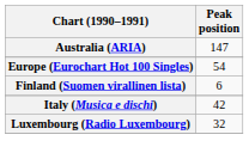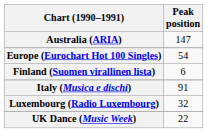 <table class="wikitable sortable plainrowheaders" style="text-align:center">
 <tr>
 <th scope="col">Chart (1990–1991)</th>
 <th scope="col">Peak<br>position</th>
 </tr>
 <tr>
 <th scope="row">Australia (<a href='#'>ARIA</a>)</th>
 <td>147</td>
 </tr>
 <tr>
 </tr>
 <tr>
 <th scope="row">Europe (<a href='#'>Eurochart Hot 100 Singles</a>)</th>
 <td>54</td>
 </tr>
 <tr>
 <th scope="row">Finland (<a href='#'>Suomen virallinen lista</a>)</th>
 <td align="center">6</td>
 </tr>
 <tr>
 </tr>
 <tr>
 </tr>
 <tr>
 <th scope="row">Italy (<em><a href='#'>Musica e dischi</a></em>)</th>
-<td>42</td>
+<td>91</td>
 </tr>
 <tr>
 <th scope="row">Luxembourg (<a href='#'>Radio Luxembourg</a>)</th>
 <td align="center">32</td>
 </tr>
 <tr>
 </tr>
+<tr>
+<th scope="row">UK Dance (<em><a href='#'>Music Week</a></em>)</th>
+<td>22</td>
+</tr>
 </table>
